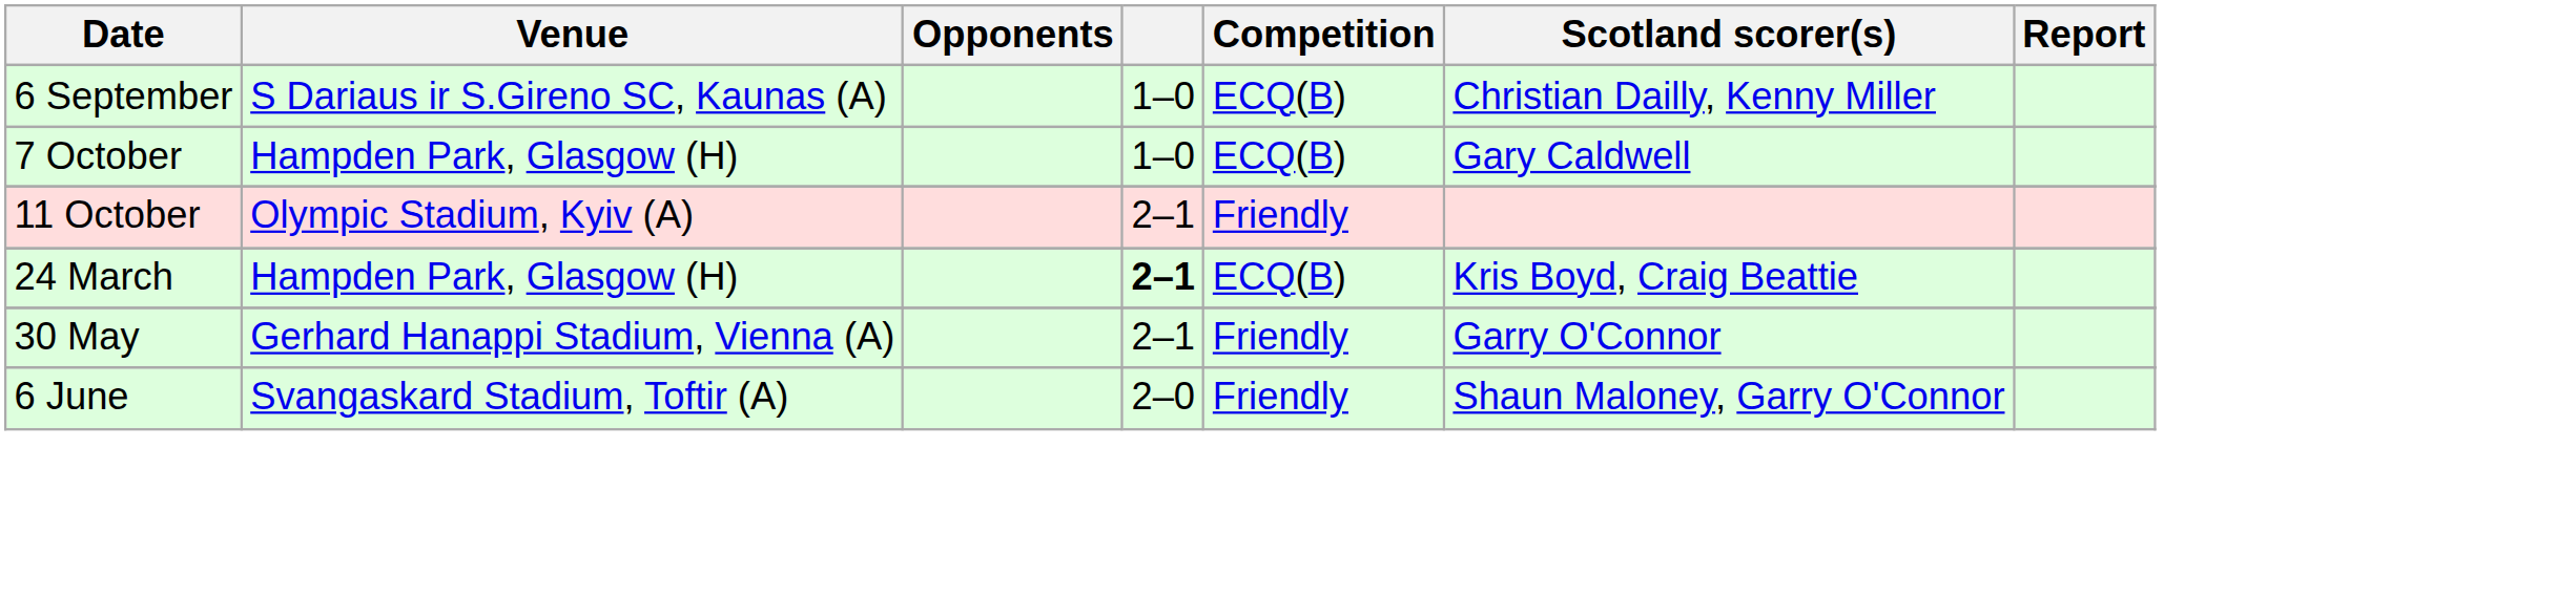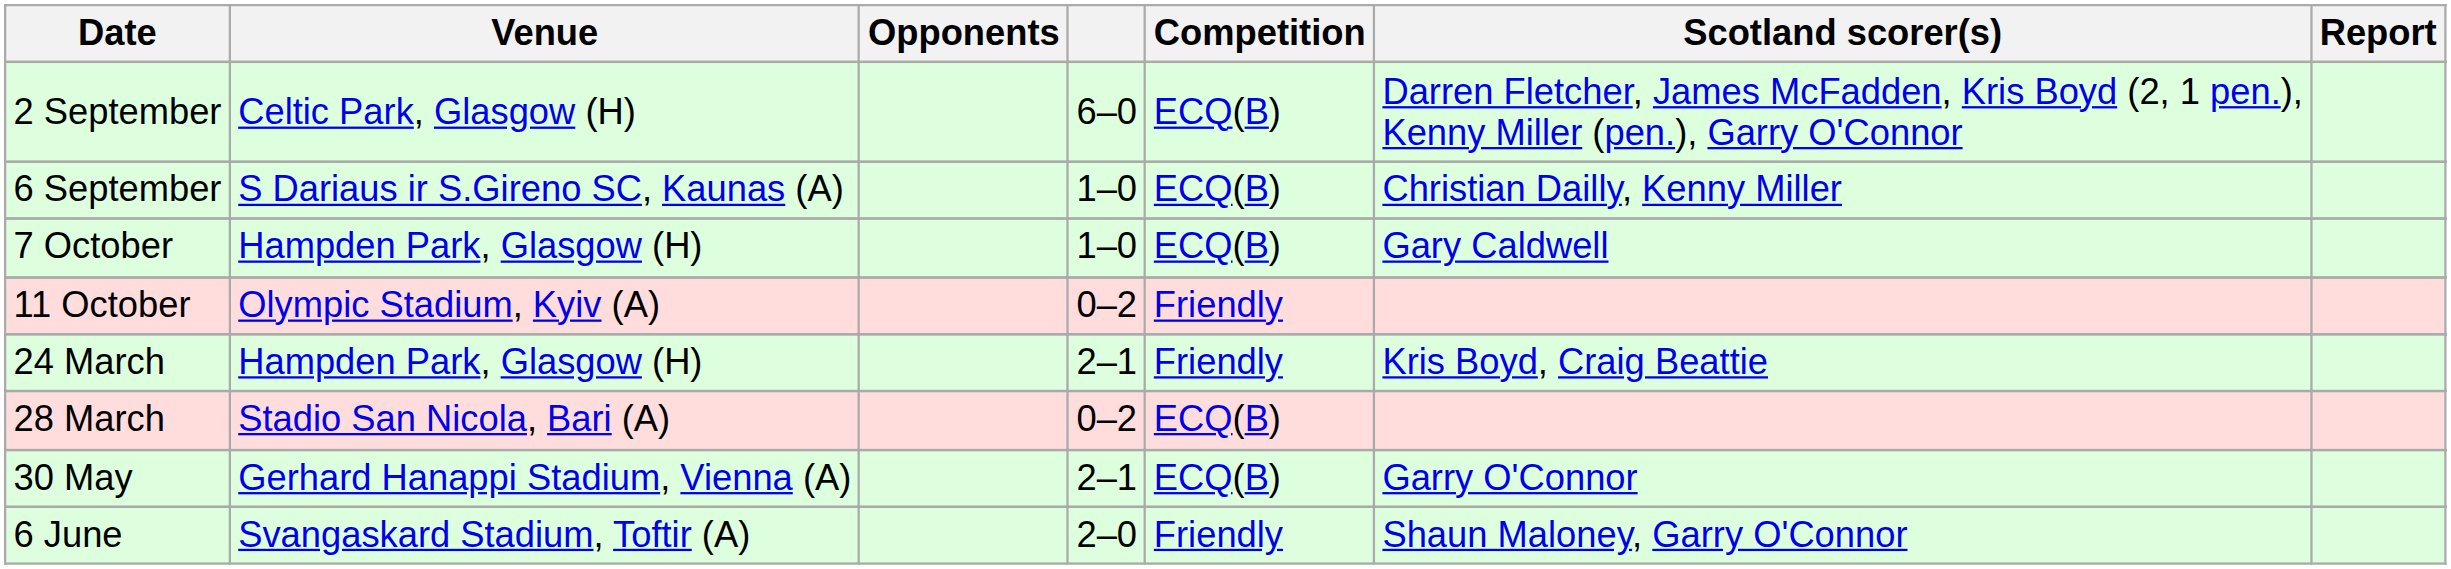 <table class="wikitable">
 <tr>
 <th>Date</th>
 <th>Venue</th>
 <th>Opponents</th>
 <th></th>
 <th>Competition</th>
 <th>Scotland scorer(s)</th>
 <th>Report</th>
 </tr>
 <tr>
+</tr>
+<tr bgcolor=#ddffdd>
+<td>2 September</td>
+<td><a href='#'>Celtic Park</a>, <a href='#'>Glasgow</a> (H)</td>
+<td></td>
+<td align=center>6–0</td>
+<td><a href='#'>ECQ</a>(<a href='#'>B</a>)</td>
+<td><a href='#'>Darren Fletcher</a>, <a href='#'>James McFadden</a>, <a href='#'>Kris Boyd</a> (2, 1 <a href='#'>pen.</a>),<br> <a href='#'>Kenny Miller</a> (<a href='#'>pen.</a>), <a href='#'>Garry O'Connor</a></td>
+<td></td>
 </tr>
 <tr>
 </tr>
 <tr bgcolor=#ddffdd>
 <td>6 September</td>
 <td><a href='#'>S Dariaus ir S.Gireno SC</a>, <a href='#'>Kaunas</a> (A)</td>
 <td></td>
 <td align=center>1–0</td>
 <td><a href='#'>ECQ</a>(<a href='#'>B</a>)</td>
 <td><a href='#'>Christian Dailly</a>, <a href='#'>Kenny Miller</a></td>
 <td></td>
 </tr>
 <tr>
 </tr>
 <tr bgcolor=#ddffdd>
 <td>7 October</td>
 <td><a href='#'>Hampden Park</a>, <a href='#'>Glasgow</a> (H)</td>
 <td></td>
 <td align=center>1–0</td>
 <td><a href='#'>ECQ</a>(<a href='#'>B</a>)</td>
 <td><a href='#'>Gary Caldwell</a></td>
 <td></td>
 </tr>
 <tr>
 </tr>
 <tr bgcolor=#ffdddd>
 <td>11 October</td>
 <td><a href='#'>Olympic Stadium</a>, <a href='#'>Kyiv</a> (A)</td>
 <td></td>
-<td align=center>2–1</td>
+<td align=center>0–2</td>
 <td><a href='#'>Friendly</a></td>
 <td></td>
 <td></td>
 </tr>
 <tr>
 </tr>
 <tr bgcolor=#ddffdd>
 <td>24 March</td>
 <td><a href='#'>Hampden Park</a>, <a href='#'>Glasgow</a> (H)</td>
 <td></td>
-<td align=center><strong>2–1</strong></td>
-<td><a href='#'>ECQ</a>(<a href='#'>B</a>)</td>
+<td align=center>2–1</td>
+<td><a href='#'>Friendly</a></td>
 <td><a href='#'>Kris Boyd</a>, <a href='#'>Craig Beattie</a></td>
 <td></td>
 </tr>
 <tr>
+</tr>
+<tr bgcolor=#ffdddd>
+<td>28 March</td>
+<td><a href='#'>Stadio San Nicola</a>, <a href='#'>Bari</a> (A)</td>
+<td></td>
+<td align=center>0–2</td>
+<td><a href='#'>ECQ</a>(<a href='#'>B</a>)</td>
+<td></td>
+<td></td>
 </tr>
 <tr>
 </tr>
 <tr bgcolor=#ddffdd>
 <td>30 May</td>
 <td><a href='#'>Gerhard Hanappi Stadium</a>, <a href='#'>Vienna</a> (A)</td>
 <td></td>
 <td align=center>2–1</td>
-<td><a href='#'>Friendly</a></td>
+<td><a href='#'>ECQ</a>(<a href='#'>B</a>)</td>
 <td><a href='#'>Garry O'Connor</a></td>
 <td></td>
 </tr>
 <tr>
 </tr>
 <tr bgcolor=#ddffdd>
 <td>6 June</td>
 <td><a href='#'>Svangaskard Stadium</a>, <a href='#'>Toftir</a> (A)</td>
 <td></td>
 <td align=center>2–0</td>
 <td><a href='#'>Friendly</a></td>
 <td><a href='#'>Shaun Maloney</a>, <a href='#'>Garry O'Connor</a></td>
 <td></td>
 </tr>
 </table>
